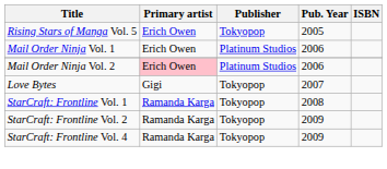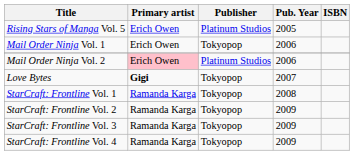 <table class="wikitable">
 <tr>
 <th>Title</th>
 <th>Primary artist</th>
 <th>Publisher</th>
 <th>Pub. Year</th>
 <th>ISBN</th>
 </tr>
 <tr>
 <td><em><a href='#'>Rising Stars of Manga</a></em> Vol. 5</td>
 <td><a href='#'>Erich Owen</a></td>
-<td><a href='#'>Tokyopop</a></td>
+<td><a href='#'>Platinum Studios</a></td>
 <td>2005</td>
 <td></td>
 </tr>
 <tr>
 <td><em><a href='#'>Mail Order Ninja</a></em> Vol. 1</td>
 <td>Erich Owen</td>
-<td><a href='#'>Platinum Studios</a></td>
+<td>Tokyopop</td>
 <td>2006</td>
 <td></td>
 </tr>
 <tr>
 </tr>
 <tr>
 <td><em>Mail Order Ninja</em> Vol. 2</td>
 <td style="background: pink;">Erich Owen</td>
 <td><a href='#'>Platinum Studios</a></td>
 <td>2006</td>
 <td></td>
 </tr>
 <tr>
 <td><em>Love Bytes</em></td>
-<td>Gigi</td>
+<td><strong>Gigi</strong></td>
 <td>Tokyopop</td>
 <td>2007</td>
 <td></td>
 </tr>
 <tr>
 <td><em><a href='#'>StarCraft: Frontline</a></em> Vol. 1</td>
 <td><a href='#'>Ramanda Karga</a></td>
 <td>Tokyopop</td>
 <td>2008</td>
 <td></td>
 </tr>
 <tr>
 <td><em>StarCraft: Frontline</em> Vol. 2</td>
 <td>Ramanda Karga</td>
 <td>Tokyopop</td>
 <td>2009</td>
 <td></td>
 </tr>
 <tr>
+<td><em>StarCraft: Frontline</em> Vol. 3</td>
+<td>Ramanda Karga</td>
+<td>Tokyopop</td>
+<td>2009</td>
+<td></td>
+</tr>
+<tr>
 <td><em>StarCraft: Frontline</em> Vol. 4</td>
 <td>Ramanda Karga</td>
 <td>Tokyopop</td>
 <td>2009</td>
 <td></td>
 </tr>
 </table>
